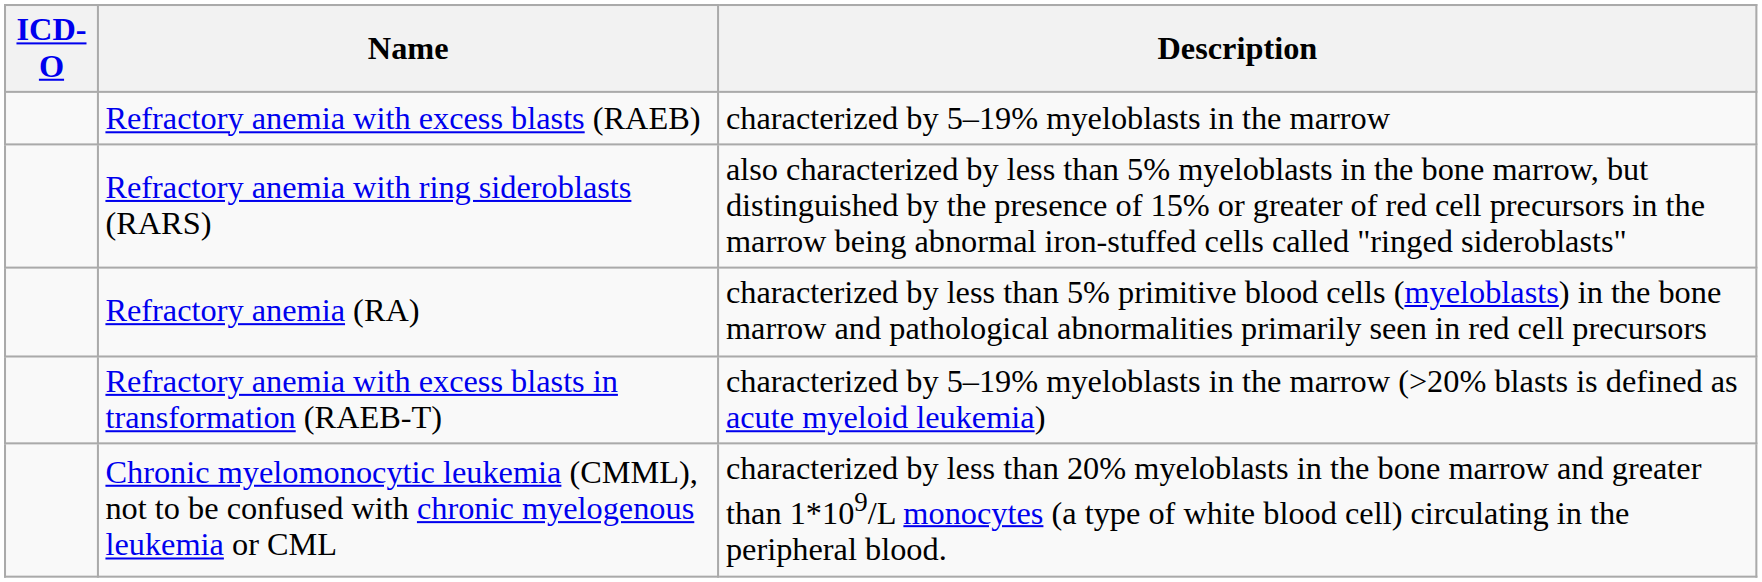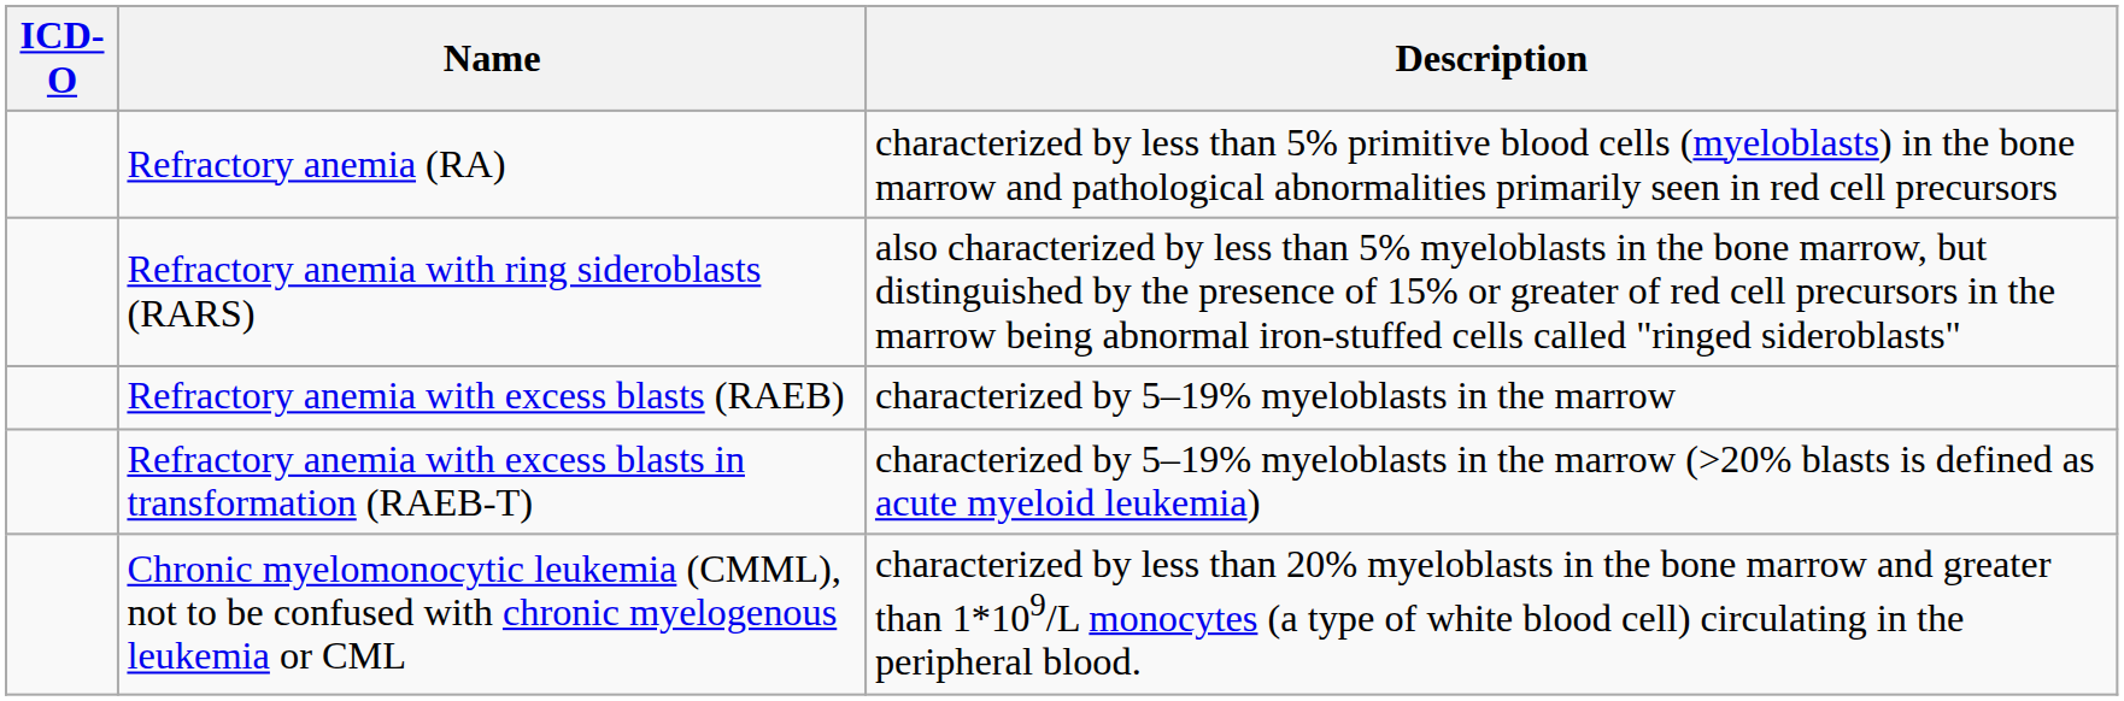 <table class="wikitable">
 <tr>
 <th><a href='#'>ICD-O</a></th>
 <th>Name</th>
 <th>Description</th>
 </tr>
 <tr>
 <td></td>
-<td><a href='#'>Refractory anemia with excess blasts</a> (RAEB)</td>
-<td>characterized by 5–19% myeloblasts in the marrow</td>
+<td><a href='#'>Refractory anemia</a> (RA)</td>
+<td>characterized by less than 5% primitive blood cells (<a href='#'>myeloblasts</a>) in the bone marrow and pathological abnormalities primarily seen in red cell precursors</td>
 </tr>
 <tr>
 <td></td>
 <td><a href='#'>Refractory anemia with ring sideroblasts</a> (RARS)</td>
 <td>also characterized by less than 5% myeloblasts in the bone marrow, but distinguished by the presence of 15% or greater of red cell precursors in the marrow being abnormal iron-stuffed cells called "ringed sideroblasts"</td>
 </tr>
 <tr>
 <td></td>
-<td><a href='#'>Refractory anemia</a> (RA)</td>
-<td>characterized by less than 5% primitive blood cells (<a href='#'>myeloblasts</a>) in the bone marrow and pathological abnormalities primarily seen in red cell precursors</td>
+<td><a href='#'>Refractory anemia with excess blasts</a> (RAEB)</td>
+<td>characterized by 5–19% myeloblasts in the marrow</td>
 </tr>
 <tr>
 <td></td>
 <td><a href='#'>Refractory anemia with excess blasts in transformation</a> (RAEB-T)</td>
 <td>characterized by 5–19% myeloblasts in the marrow (>20% blasts is defined as <a href='#'>acute myeloid leukemia</a>)</td>
 </tr>
 <tr>
 <td></td>
 <td><a href='#'>Chronic myelomonocytic leukemia</a> (CMML), not to be confused with <a href='#'>chronic myelogenous leukemia</a> or CML</td>
 <td>characterized by less than 20% myeloblasts in the bone marrow and greater than 1*10<sup>9</sup>/L <a href='#'>monocytes</a> (a type of white blood cell) circulating in the peripheral blood.</td>
 </tr>
 </table>
